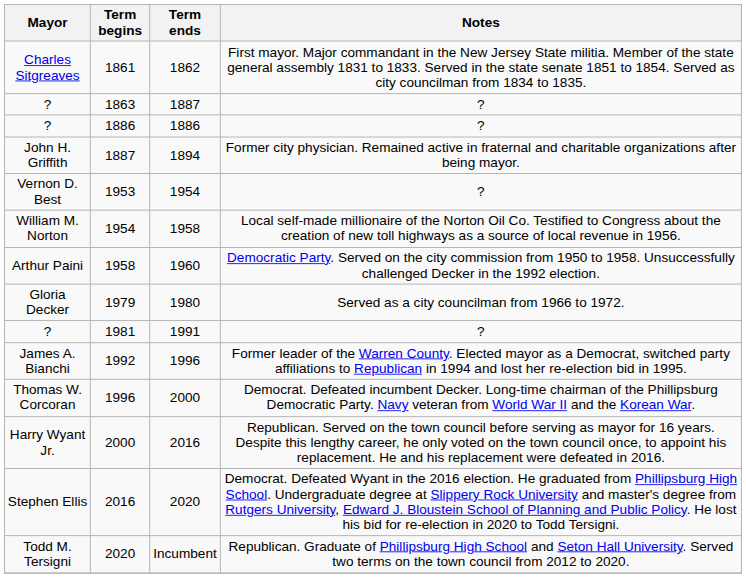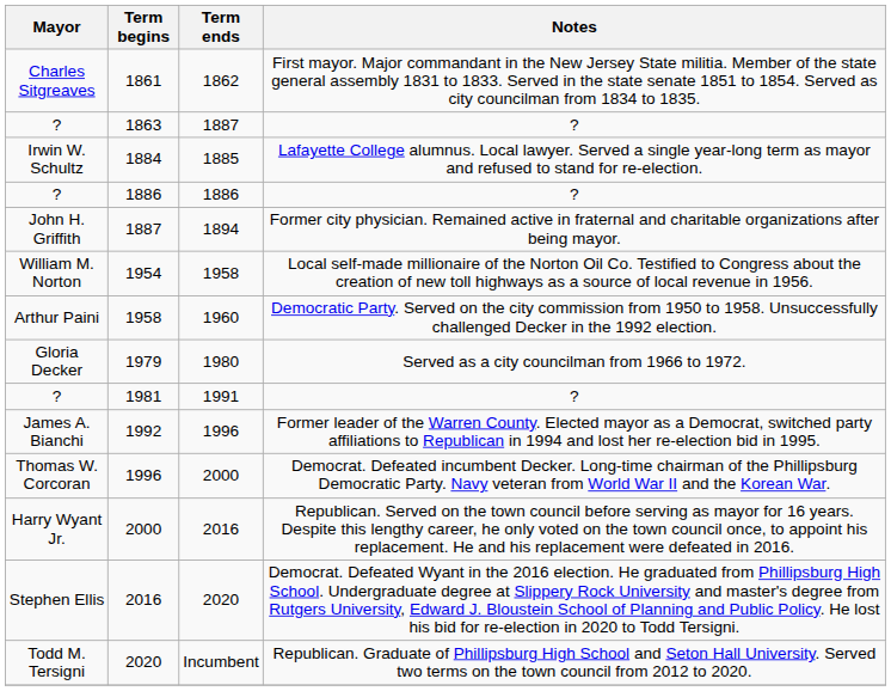 <table class="wikitable" style="text-align:center">
 <tr>
 <th>Mayor</th>
 <th>Term begins</th>
 <th>Term ends</th>
 <th>Notes</th>
 </tr>
 <tr>
 <td><a href='#'>Charles Sitgreaves</a></td>
 <td>1861</td>
 <td>1862</td>
 <td>First mayor. Major commandant in the New Jersey State militia. Member of the state general assembly 1831 to 1833. Served in the state senate 1851 to 1854. Served as city councilman from 1834 to 1835.</td>
 </tr>
 <tr>
 <td>?</td>
 <td>1863</td>
 <td>1887</td>
 <td>?</td>
 </tr>
 <tr>
+<td>Irwin W. Schultz</td>
+<td>1884</td>
+<td>1885</td>
+<td><a href='#'>Lafayette College</a> alumnus. Local lawyer. Served a single year-long term as mayor and refused to stand for re-election.</td>
+</tr>
+<tr>
 <td>?</td>
 <td>1886</td>
 <td>1886</td>
 <td>?</td>
 </tr>
 <tr>
 <td>John H. Griffith</td>
 <td>1887</td>
 <td>1894</td>
 <td>Former city physician. Remained active in fraternal and charitable organizations after being mayor.</td>
-</tr>
-<tr>
-<td>Vernon D. Best</td>
-<td>1953</td>
-<td>1954</td>
-<td>?</td>
 </tr>
 <tr>
 <td>William M. Norton</td>
 <td>1954</td>
 <td>1958</td>
 <td>Local self-made millionaire of the Norton Oil Co. Testified to Congress about the creation of new toll highways as a source of local revenue in 1956.</td>
 </tr>
 <tr>
 <td>Arthur Paini</td>
 <td>1958</td>
 <td>1960</td>
 <td><a href='#'>Democratic Party</a>. Served on the city commission from 1950 to 1958. Unsuccessfully challenged Decker in the 1992 election.</td>
 </tr>
 <tr>
 <td>Gloria Decker</td>
 <td>1979</td>
 <td>1980</td>
 <td>Served as a city councilman from 1966 to 1972.</td>
 </tr>
 <tr>
 <td>?</td>
 <td>1981</td>
 <td>1991</td>
 <td>?</td>
 </tr>
 <tr>
 <td>James A. Bianchi</td>
 <td>1992</td>
 <td>1996</td>
 <td>Former leader of the <a href='#'>Warren County</a>. Elected mayor as a Democrat, switched party affiliations to <a href='#'>Republican</a> in 1994 and lost her re-election bid in 1995.</td>
 </tr>
 <tr>
 <td>Thomas W. Corcoran</td>
 <td>1996</td>
 <td>2000</td>
 <td>Democrat. Defeated incumbent Decker. Long-time chairman of the Phillipsburg Democratic Party. <a href='#'>Navy</a> veteran from <a href='#'>World War II</a> and the <a href='#'>Korean War</a>.</td>
 </tr>
 <tr>
 <td>Harry Wyant Jr.</td>
 <td>2000</td>
 <td>2016</td>
 <td>Republican. Served on the town council before serving as mayor for 16 years. Despite this lengthy career, he only voted on the town council once, to appoint his replacement. He and his replacement were defeated in 2016.</td>
 </tr>
 <tr>
 <td>Stephen Ellis</td>
 <td>2016</td>
 <td>2020</td>
 <td>Democrat. Defeated Wyant in the 2016 election. He graduated from <a href='#'>Phillipsburg High School</a>. Undergraduate degree at <a href='#'>Slippery Rock University</a> and master's degree from <a href='#'>Rutgers University</a>, <a href='#'>Edward J. Bloustein School of Planning and Public Policy</a>. He lost his bid for re-election in 2020 to Todd Tersigni.</td>
 </tr>
 <tr>
 <td>Todd M. Tersigni</td>
 <td>2020</td>
 <td>Incumbent</td>
 <td>Republican. Graduate of <a href='#'>Phillipsburg High School</a> and <a href='#'>Seton Hall University</a>. Served two terms on the town council from 2012 to 2020.</td>
 </tr>
 <tr>
 </tr>
 </table>
